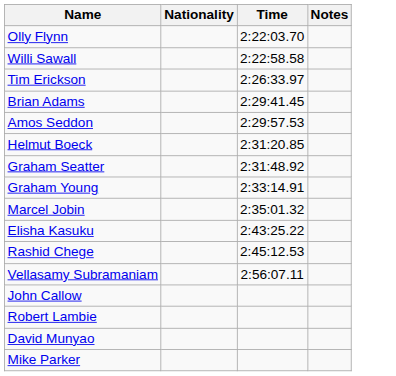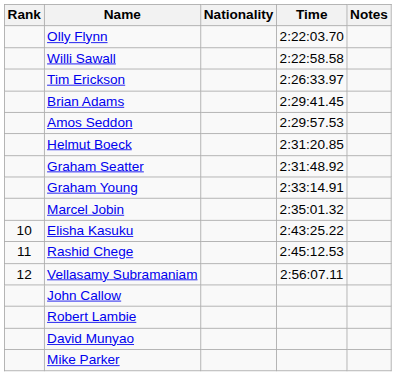 <table class="wikitable sortable" style=" text-align:center">
 <tr>
+<th>Rank</th>
 <th>Name</th>
 <th>Nationality</th>
 <th>Time</th>
 <th>Notes</th>
 </tr>
 <tr>
+<td></td>
 <td align=left><a href='#'>Olly Flynn</a></td>
 <td align=left></td>
 <td>2:22:03.70</td>
 <td></td>
 </tr>
 <tr>
+<td></td>
 <td align=left><a href='#'>Willi Sawall</a></td>
 <td align=left></td>
 <td>2:22:58.58</td>
 <td></td>
 </tr>
 <tr>
+<td></td>
 <td align=left><a href='#'>Tim Erickson</a></td>
 <td align=left></td>
 <td>2:26:33.97</td>
 <td></td>
 </tr>
 <tr>
+<td></td>
 <td align=left><a href='#'>Brian Adams</a></td>
 <td align=left></td>
 <td>2:29:41.45</td>
 <td></td>
 </tr>
 <tr>
+<td></td>
 <td align=left><a href='#'>Amos Seddon</a></td>
 <td align=left></td>
 <td>2:29:57.53</td>
 <td></td>
 </tr>
 <tr>
+<td></td>
 <td align=left><a href='#'>Helmut Boeck</a></td>
 <td align=left></td>
 <td>2:31:20.85</td>
 <td></td>
 </tr>
 <tr>
+<td></td>
 <td align=left><a href='#'>Graham Seatter</a></td>
 <td align=left></td>
 <td>2:31:48.92</td>
 <td></td>
 </tr>
 <tr>
+<td></td>
 <td align=left><a href='#'>Graham Young</a></td>
 <td align=left></td>
 <td>2:33:14.91</td>
 <td></td>
 </tr>
 <tr>
+<td></td>
 <td align=left><a href='#'>Marcel Jobin</a></td>
 <td align=left></td>
 <td>2:35:01.32</td>
 <td></td>
 </tr>
 <tr>
+<td>10</td>
 <td align=left><a href='#'>Elisha Kasuku</a></td>
 <td align=left></td>
 <td>2:43:25.22</td>
 <td></td>
 </tr>
 <tr>
+<td>11</td>
 <td align=left><a href='#'>Rashid Chege</a></td>
 <td align=left></td>
 <td>2:45:12.53</td>
 <td></td>
 </tr>
 <tr>
+<td>12</td>
 <td align=left><a href='#'>Vellasamy Subramaniam</a></td>
 <td align=left></td>
 <td>2:56:07.11</td>
 <td></td>
 </tr>
 <tr>
+<td></td>
 <td align=left><a href='#'>John Callow</a></td>
 <td align=left></td>
 <td></td>
 <td></td>
 </tr>
 <tr>
+<td></td>
 <td align=left><a href='#'>Robert Lambie</a></td>
 <td align=left></td>
 <td></td>
 <td></td>
 </tr>
 <tr>
+<td></td>
 <td align=left><a href='#'>David Munyao</a></td>
 <td align=left></td>
 <td></td>
 <td></td>
 </tr>
 <tr>
+<td></td>
 <td align=left><a href='#'>Mike Parker</a></td>
 <td align=left></td>
 <td></td>
 <td></td>
 </tr>
 </table>
